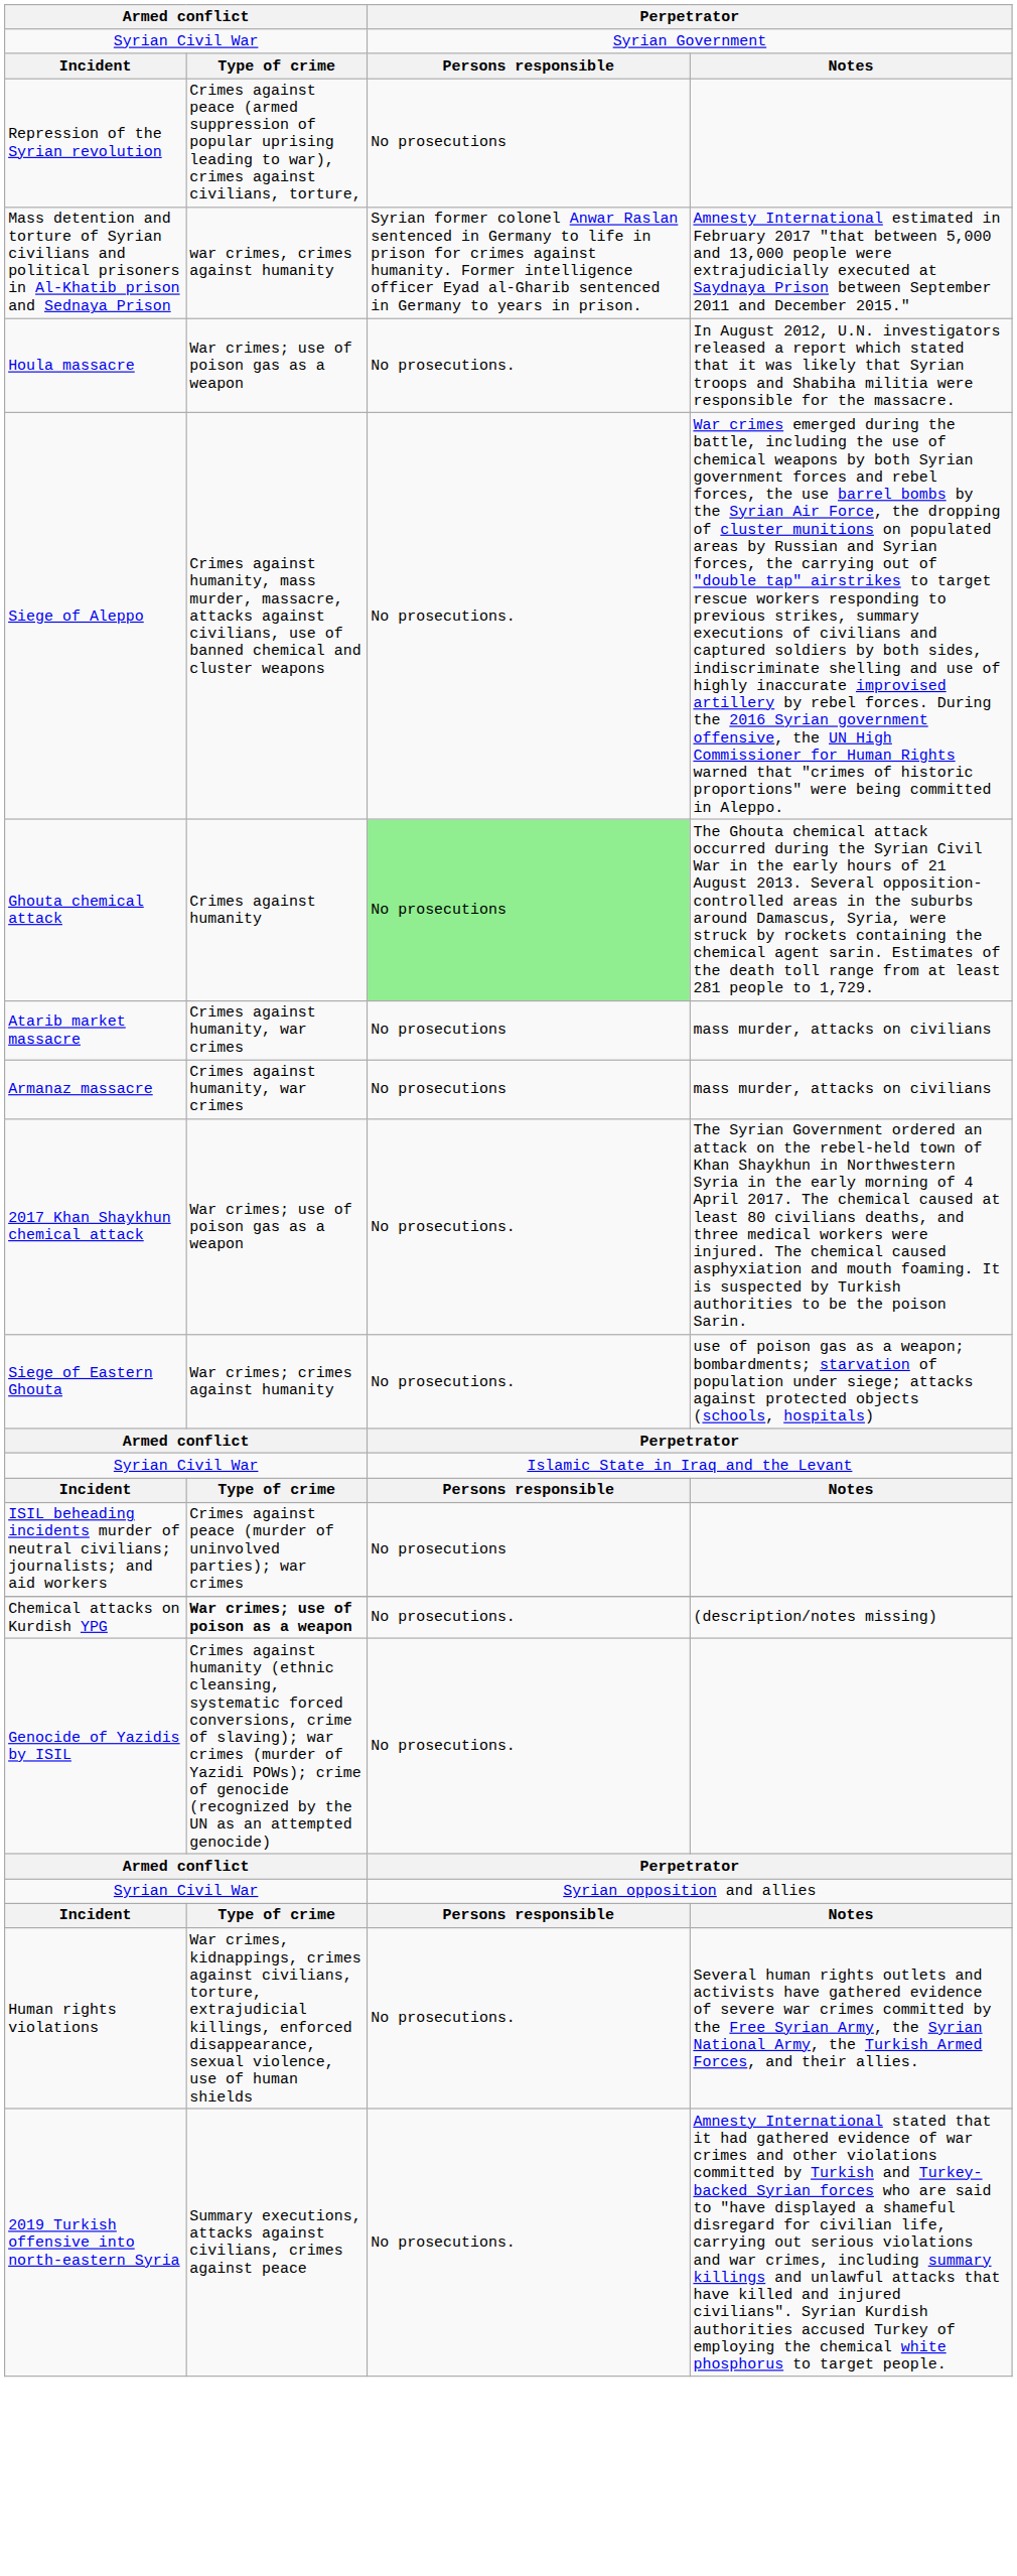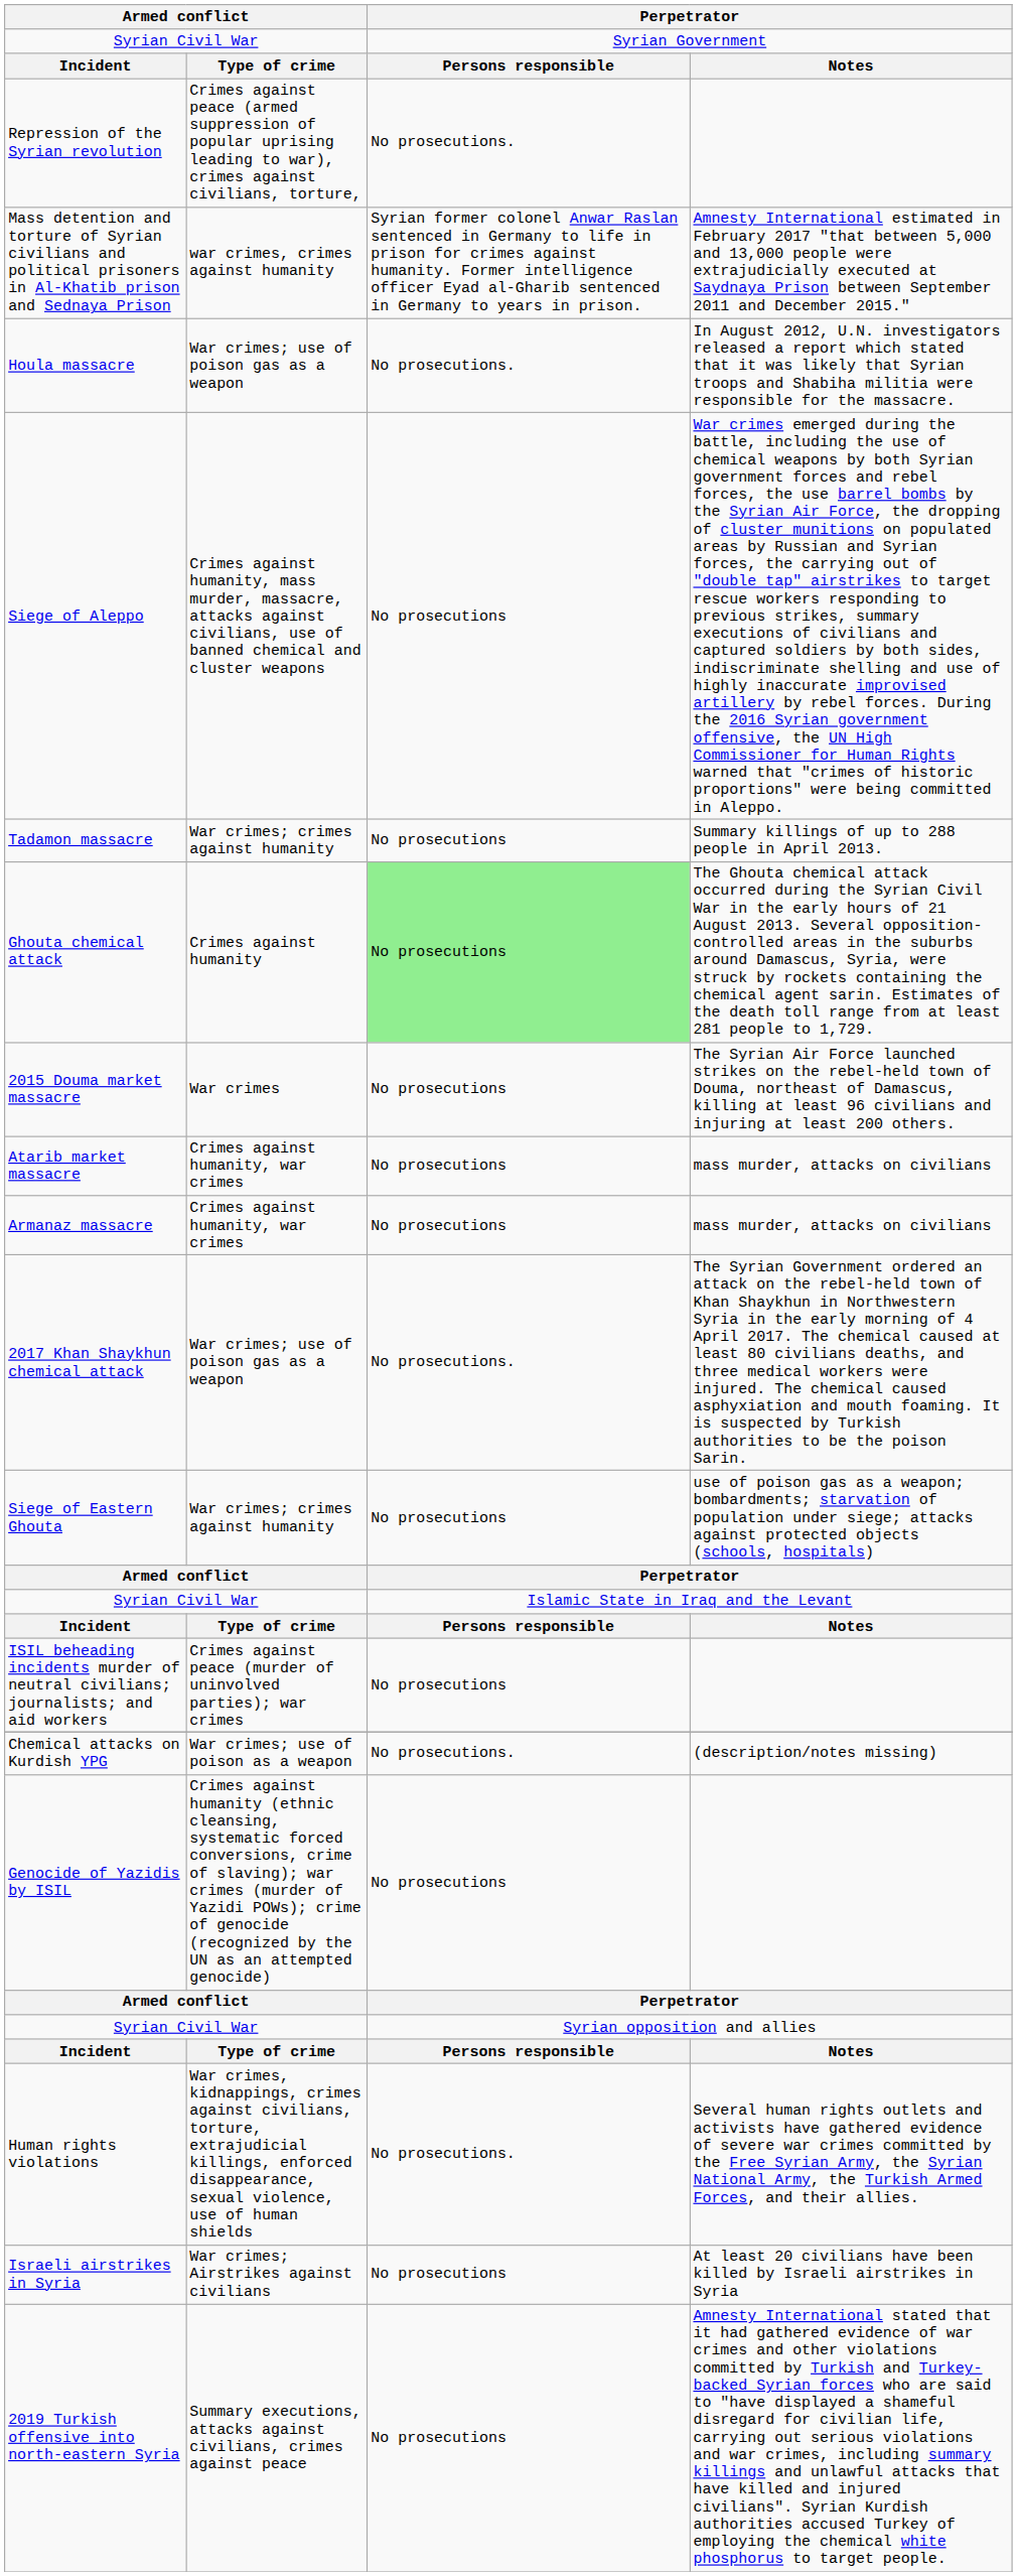 <table class="wikitable">
 <tr>
 <th colspan="2">Armed conflict</th>
 <th colspan="2">Perpetrator</th>
 </tr>
 <tr style="text-align:center;">
 <td colspan="2"><a href='#'>Syrian Civil War</a></td>
 <td colspan="2"><a href='#'>Syrian Government</a></td>
 </tr>
 <tr>
 <th>Incident</th>
 <th>Type of crime</th>
 <th>Persons responsible</th>
 <th>Notes</th>
 </tr>
 <tr>
 <td style="width:18%;">Repression of the <a href='#'>Syrian revolution</a></td>
 <td>Crimes against peace (armed suppression of popular uprising leading to war), crimes against civilians, torture,</td>
-<td style="width:32%;">No prosecutions</td>
+<td style="width:32%;">No prosecutions.</td>
 <td style="width:32%;"></td>
 </tr>
 <tr>
 <td style="width:18%;">Mass detention and torture of Syrian civilians and political prisoners in <a href='#'>Al-Khatib prison</a> and <a href='#'>Sednaya Prison</a></td>
 <td style="width:18%;">war crimes, crimes against humanity</td>
 <td style="width:32%;">Syrian former colonel <a href='#'>Anwar Raslan</a> sentenced in Germany to life in prison for crimes against humanity. Former intelligence officer Eyad al-Gharib sentenced in Germany to  years in prison.</td>
 <td style="width:32%;"><a href='#'>Amnesty International</a> estimated in February 2017 "that between 5,000 and 13,000 people were extrajudicially executed at <a href='#'>Saydnaya Prison</a> between September 2011 and December 2015."</td>
 </tr>
 <tr>
 <td style="width:18%;"><a href='#'>Houla massacre</a></td>
 <td style="width:18%;">War crimes; use of poison gas as a weapon</td>
 <td style="width:32%;">No prosecutions.</td>
 <td style="width:32%;">In August 2012, U.N. investigators released a report which stated that it was likely that Syrian troops and Shabiha militia were responsible for the massacre.</td>
 </tr>
 <tr>
 <td style="width:18%;"><a href='#'>Siege of Aleppo</a></td>
 <td style="width:18%;">Crimes against humanity, mass murder, massacre, attacks against civilians, use of banned chemical and cluster weapons</td>
-<td style="width:32%;">No prosecutions.</td>
+<td style="width:32%;">No prosecutions</td>
 <td style="width:32%;"><a href='#'>War crimes</a> emerged during the battle, including the use of chemical weapons by both Syrian government forces and rebel forces, the use <a href='#'>barrel bombs</a> by the <a href='#'>Syrian Air Force</a>, the dropping of <a href='#'>cluster munitions</a> on populated areas by Russian and Syrian forces, the carrying out of <a href='#'>"double tap" airstrikes</a> to target rescue workers responding to previous strikes, summary executions of civilians and captured soldiers by both sides, indiscriminate shelling and use of highly inaccurate <a href='#'>improvised artillery</a> by rebel forces. During the <a href='#'>2016 Syrian government offensive</a>, the <a href='#'>UN High Commissioner for Human Rights</a> warned that "crimes of historic proportions" were being committed in Aleppo.</td>
+</tr>
+<tr>
+<td style="width:18%;"><a href='#'>Tadamon massacre</a></td>
+<td style="width:18%;">War crimes; crimes against humanity</td>
+<td style="width:32%;">No prosecutions</td>
+<td style="width:32%;">Summary killings of up to 288 people in April 2013.</td>
 </tr>
 <tr>
 <td style="width:18%;"><a href='#'>Ghouta chemical attack</a></td>
 <td>Crimes against humanity</td>
 <td style="background: lightgreen; width:32%;">No prosecutions</td>
 <td style="width:32%;">The Ghouta chemical attack occurred during the Syrian Civil War in the early hours of 21 August 2013. Several opposition-controlled areas in the suburbs around Damascus, Syria, were struck by rockets containing the chemical agent sarin. Estimates of the death toll range from at least 281 people to 1,729.</td>
+</tr>
+<tr>
+<td><a href='#'>2015 Douma market massacre</a></td>
+<td style="width:18%;">War crimes</td>
+<td style="width:32%;">No prosecutions</td>
+<td style="width:32%;">The Syrian Air Force launched strikes on the rebel-held town of Douma, northeast of Damascus, killing at least 96 civilians and injuring at least 200 others.</td>
 </tr>
 <tr>
 <td style="width:18%;"><a href='#'>Atarib market massacre</a></td>
 <td>Crimes against humanity, war crimes</td>
 <td style="width:32%;">No prosecutions</td>
 <td style="width:32%;">mass murder, attacks on civilians</td>
 </tr>
 <tr>
 <td style="width:18%;"><a href='#'>Armanaz massacre</a></td>
 <td>Crimes against humanity, war crimes</td>
 <td style="width:32%;">No prosecutions</td>
 <td style="width:32%;">mass murder, attacks on civilians</td>
 </tr>
 <tr>
 <td><a href='#'>2017 Khan Shaykhun chemical attack</a></td>
 <td style="width:18%;">War crimes; use of poison gas as a weapon</td>
 <td style="width:32%;">No prosecutions.</td>
 <td style- "width:32%;">The Syrian Government ordered an attack on the rebel-held town of Khan Shaykhun in Northwestern Syria in the early morning of 4 April 2017. The chemical caused at least 80 civilians deaths, and three medical workers were injured. The chemical caused asphyxiation and mouth foaming. It is suspected by Turkish authorities to be the poison Sarin.</td>
 </tr>
 <tr>
 <td><a href='#'>Siege of Eastern Ghouta</a></td>
 <td style="width:18%;">War crimes; crimes against humanity</td>
-<td style="width:32%;">No prosecutions.</td>
+<td style="width:32%;">No prosecutions</td>
 <td style- "width:32%;">use of poison gas as a weapon; bombardments; <a href='#'>starvation</a> of population under siege; attacks against protected objects (<a href='#'>schools</a>, <a href='#'>hospitals</a>)</td>
 </tr>
 <tr>
 <th colspan="2">Armed conflict</th>
 <th colspan="2">Perpetrator</th>
 </tr>
 <tr style="text-align:center;">
 <td colspan="2"><a href='#'>Syrian Civil War</a></td>
 <td colspan="2"><a href='#'>Islamic State in Iraq and the Levant</a></td>
 </tr>
 <tr>
 <th>Incident</th>
 <th>Type of crime</th>
 <th>Persons responsible</th>
 <th>Notes</th>
 </tr>
 <tr>
 <td style="width:18%;"><a href='#'>ISIL beheading incidents</a> murder of neutral civilians; journalists; and aid workers</td>
 <td style="width:18%;">Crimes against peace (murder of uninvolved parties); war crimes</td>
 <td style="width:32%;">No prosecutions</td>
 <td style="width:32%;"></td>
 </tr>
 <tr>
 </tr>
 <tr>
 <td style="width:18%;">Chemical attacks on Kurdish <a href='#'>YPG</a></td>
-<td style="width:18%;"><strong>War crimes; use of poison as a weapon</strong></td>
+<td style="width:18%;">War crimes; use of poison as a weapon</td>
 <td style="width:32%;">No prosecutions.</td>
 <td style="width:32%;">(description/notes missing)</td>
 </tr>
 <tr>
 <td style="width:18%;"><a href='#'>Genocide of Yazidis by ISIL</a></td>
 <td style="width:18%;">Crimes against humanity (ethnic cleansing, systematic forced conversions, crime of slaving); war crimes (murder of Yazidi POWs); crime of genocide (recognized by the UN as an attempted genocide)</td>
-<td style="width:32%;">No prosecutions.</td>
+<td style="width:32%;">No prosecutions</td>
 <td style="width:32%;"></td>
 </tr>
 <tr>
 <th colspan="2">Armed conflict</th>
 <th colspan="2">Perpetrator</th>
 </tr>
 <tr style="text-align:center;">
 <td colspan="2"><a href='#'>Syrian Civil War</a></td>
 <td colspan="2"><a href='#'>Syrian opposition</a> and allies</td>
 </tr>
 <tr>
 <th>Incident</th>
 <th>Type of crime</th>
 <th>Persons responsible</th>
 <th>Notes</th>
 </tr>
 <tr>
 <td>Human rights violations</td>
 <td style="width:18%;">War crimes, kidnappings, crimes against civilians, torture, extrajudicial killings, enforced disappearance, sexual violence, use of human shields</td>
 <td style="width:32%;">No prosecutions.</td>
 <td style="width:32%;">Several human rights outlets and activists have gathered evidence of severe war crimes committed by the <a href='#'>Free Syrian Army</a>, the <a href='#'>Syrian National Army</a>, the <a href='#'>Turkish Armed Forces</a>, and their allies.</td>
 </tr>
 <tr>
+<td><a href='#'>Israeli airstrikes in Syria</a></td>
+<td style="width:18%;">War crimes; Airstrikes against civilians</td>
+<td style="width:32%;">No prosecutions</td>
+<td style="width:32%;">At least 20 civilians have been killed by Israeli airstrikes in Syria</td>
+</tr>
+<tr>
 <td style="width:18%;"><a href='#'>2019 Turkish offensive into north-eastern Syria</a></td>
 <td>Summary executions, attacks against civilians, crimes against peace</td>
-<td style="width:32%;">No prosecutions.</td>
+<td style="width:32%;">No prosecutions</td>
 <td style="width:32%;"><a href='#'>Amnesty International</a> stated that it had gathered evidence of war crimes and other violations committed by <a href='#'>Turkish</a> and <a href='#'>Turkey-backed Syrian forces</a> who are said to "have displayed a shameful disregard for civilian life, carrying out serious violations and war crimes, including <a href='#'>summary killings</a> and unlawful attacks that have killed and injured civilians". Syrian Kurdish authorities accused Turkey of employing the chemical <a href='#'>white phosphorus</a> to target people.</td>
 </tr>
 </table>
